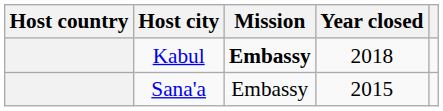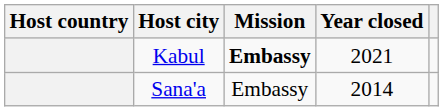 <table class="wikitable plainrowheaders" style="text-align:center;">
 <tr>
 <th scope="col">Host country</th>
 <th scope="col">Host city</th>
 <th scope="col">Mission</th>
 <th scope="col">Year closed</th>
 <th scope="col"></th>
 </tr>
 <tr>
 <th scope="row"></th>
 <td><a href='#'>Kabul</a></td>
 <td><strong>Embassy</strong></td>
-<td>2018</td>
+<td>2021</td>
 <td></td>
 </tr>
 <tr>
 <th scope="row"></th>
 <td><a href='#'>Sana'a</a></td>
 <td>Embassy</td>
-<td>2015</td>
+<td>2014</td>
 <td></td>
 </tr>
 </table>
